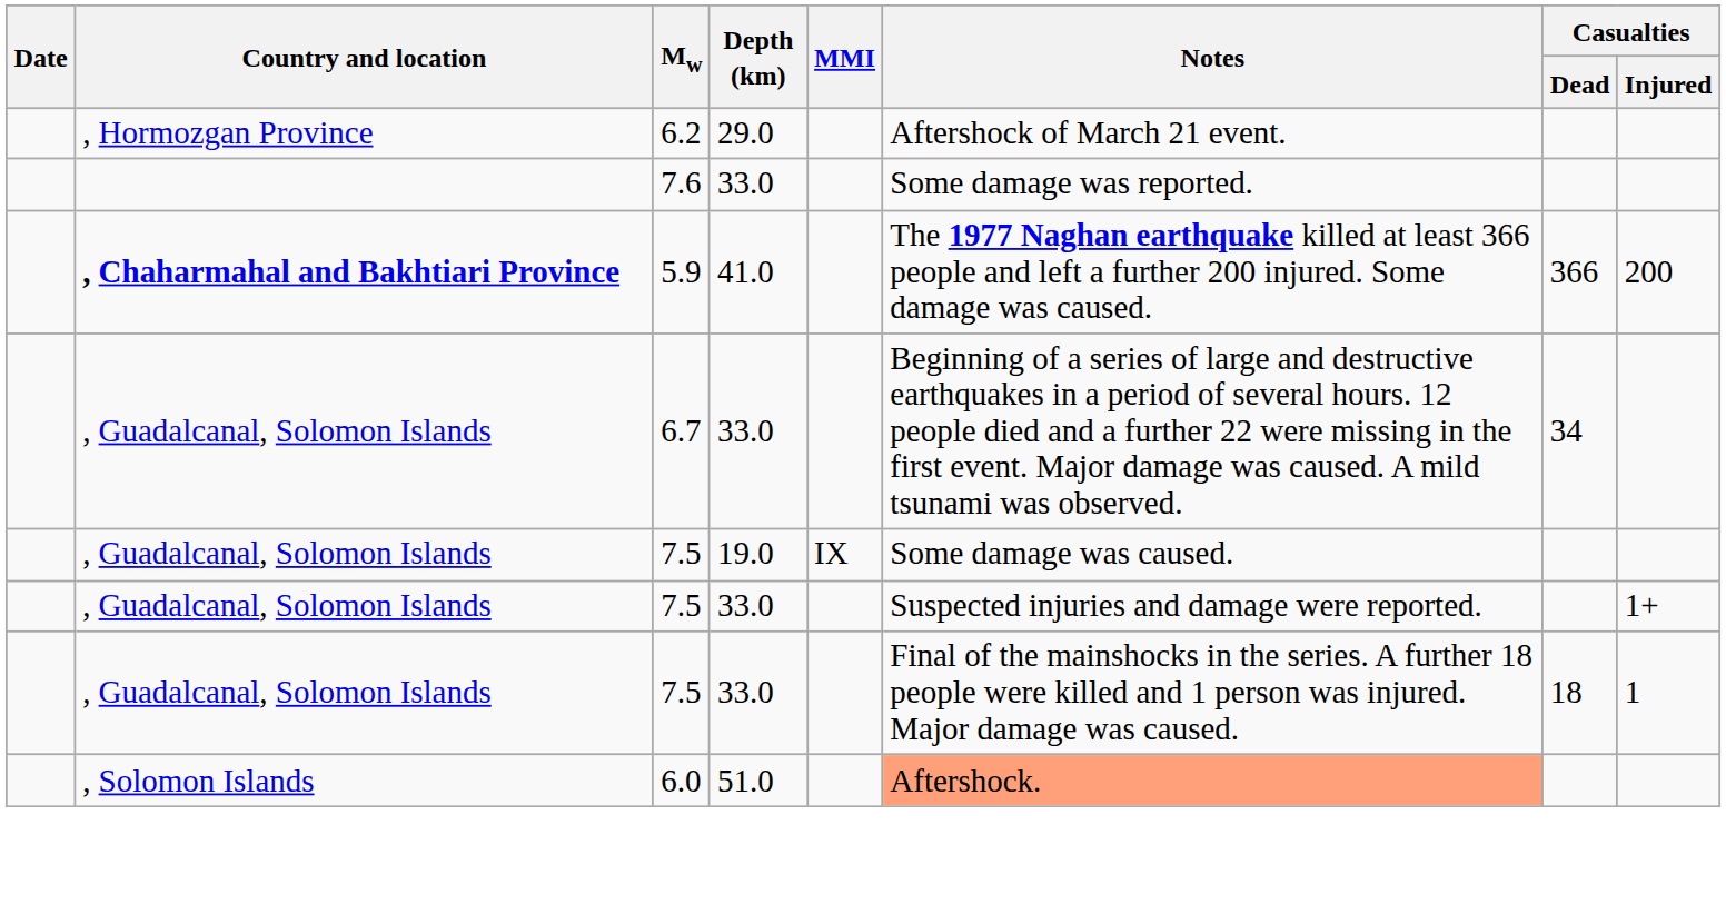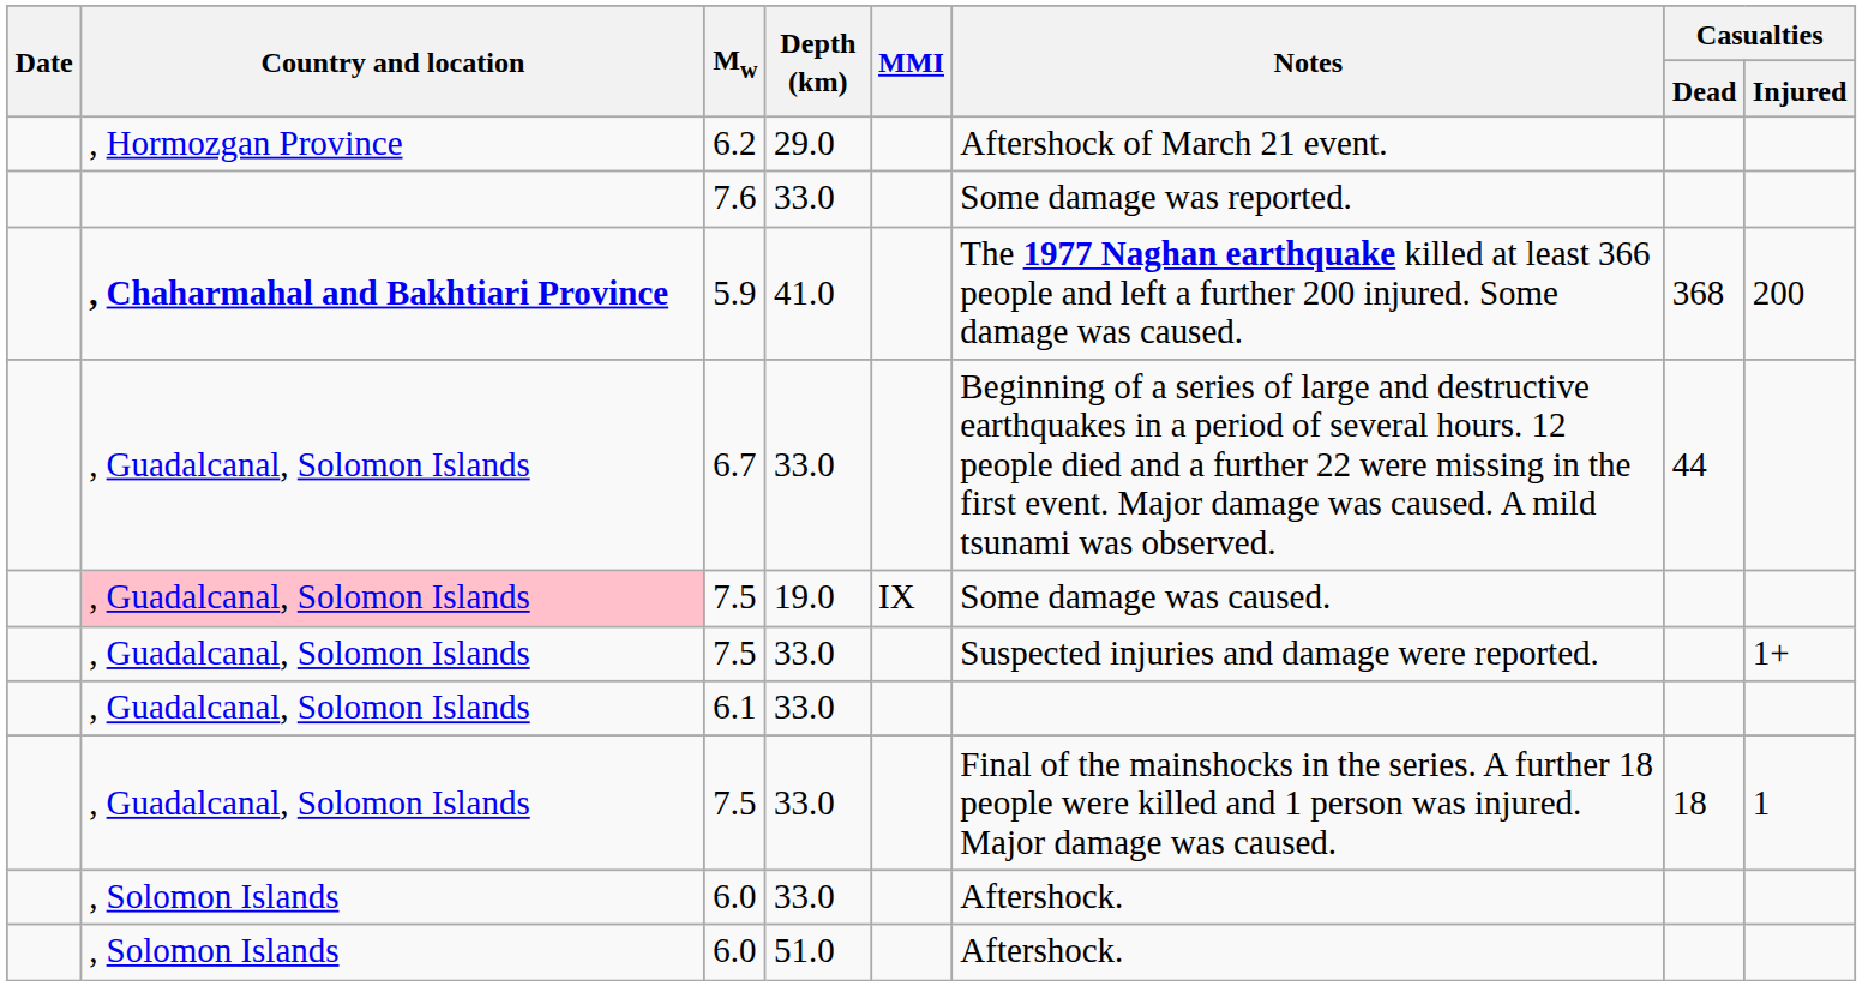 <table class="wikitable sortable sort-under" style="border:1px black; margin-left:1em;">
 <tr>
 <th rowspan="2"><small>Date</small></th>
 <th rowspan="2" style="width: 280px"><small>Country and location</small></th>
 <th rowspan="2"><small>M<sub>w</sub></small></th>
 <th rowspan="2"><small>Depth (km)</small></th>
 <th rowspan="2"><small><a href='#'>MMI</a></small></th>
 <th rowspan="2" class="unsortable"><small>Notes</small></th>
 <th colspan="2"><small>Casualties</small></th>
 </tr>
 <tr>
 <th><small>Dead</small></th>
 <th><small>Injured</small></th>
 </tr>
 <tr>
 <td></td>
 <td>, <a href='#'>Hormozgan Province</a></td>
 <td>6.2</td>
 <td>29.0</td>
 <td></td>
 <td>Aftershock of March 21 event.</td>
 <td></td>
 <td></td>
 </tr>
 <tr>
 <td></td>
 <td></td>
 <td>7.6</td>
 <td>33.0</td>
 <td></td>
 <td>Some damage was reported.</td>
 <td></td>
 <td></td>
 </tr>
 <tr>
 <td></td>
 <td><strong>, <a href='#'>Chaharmahal and Bakhtiari Province</a></strong></td>
 <td>5.9</td>
 <td>41.0</td>
 <td></td>
 <td>The <strong><a href='#'>1977 Naghan earthquake</a></strong> killed at least 366 people and left a further 200 injured. Some damage was caused.</td>
-<td>366</td>
+<td>368</td>
 <td>200</td>
 </tr>
 <tr>
 <td></td>
 <td>, <a href='#'>Guadalcanal</a>, <a href='#'>Solomon Islands</a></td>
 <td>6.7</td>
 <td>33.0</td>
 <td></td>
 <td>Beginning of a series of large and destructive earthquakes in a period of several hours. 12 people died and a further 22 were missing in the first event. Major damage was caused. A mild tsunami was observed.</td>
-<td>34</td>
+<td>44</td>
 <td></td>
 </tr>
 <tr>
 <td></td>
-<td>, <a href='#'>Guadalcanal</a>, <a href='#'>Solomon Islands</a></td>
+<td style="background: pink;">, <a href='#'>Guadalcanal</a>, <a href='#'>Solomon Islands</a></td>
 <td>7.5</td>
 <td>19.0</td>
 <td>IX</td>
 <td>Some damage was caused.</td>
 <td></td>
 <td></td>
 </tr>
 <tr>
 <td></td>
 <td>, <a href='#'>Guadalcanal</a>, <a href='#'>Solomon Islands</a></td>
 <td>7.5</td>
 <td>33.0</td>
 <td></td>
 <td>Suspected injuries and damage were reported.</td>
 <td></td>
 <td>1+</td>
 </tr>
 <tr>
 <td></td>
 <td>, <a href='#'>Guadalcanal</a>, <a href='#'>Solomon Islands</a></td>
+<td>6.1</td>
+<td>33.0</td>
+<td></td>
+<td></td>
+<td></td>
+<td></td>
+</tr>
+<tr>
+<td></td>
+<td>, <a href='#'>Guadalcanal</a>, <a href='#'>Solomon Islands</a></td>
 <td>7.5</td>
 <td>33.0</td>
 <td></td>
 <td>Final of the mainshocks in the series. A further 18 people were killed and 1 person was injured. Major damage was caused.</td>
 <td>18</td>
 <td>1</td>
 </tr>
 <tr>
 <td></td>
 <td>, <a href='#'>Solomon Islands</a></td>
 <td>6.0</td>
+<td>33.0</td>
+<td></td>
+<td>Aftershock.</td>
+<td></td>
+<td></td>
+</tr>
+<tr>
+<td></td>
+<td>, <a href='#'>Solomon Islands</a></td>
+<td>6.0</td>
 <td>51.0</td>
 <td></td>
-<td style="background: lightsalmon;">Aftershock.</td>
+<td>Aftershock.</td>
 <td></td>
 <td></td>
 </tr>
 </table>
